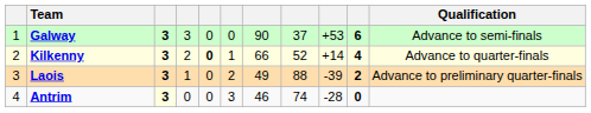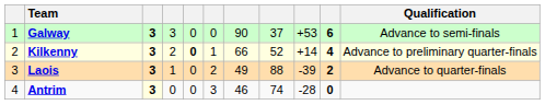 <table class="wikitable" style="text-align:center">
 <tr>
 <th width="20"></th>
 <th width="150" style="text-align:left;">Team</th>
 <th width="20"></th>
 <th width="20"></th>
 <th width="20"></th>
 <th width="20"></th>
 <th width="40"></th>
 <th width="40"></th>
 <th width="20"></th>
 <th width="20"></th>
 <th>Qualification</th>
 </tr>
 <tr style="background:#ccffcc">
 <td>1</td>
 <td align="left"><strong> <a href='#'>Galway</a> </strong></td>
 <td><strong>3</strong></td>
 <td>3</td>
 <td>0</td>
 <td>0</td>
 <td>90</td>
 <td>37</td>
 <td>+53</td>
 <td><strong>6</strong></td>
 <td>Advance to semi-finals</td>
 </tr>
 <tr style="background:#FFFFE0">
 <td>2</td>
 <td align="left"><strong> <a href='#'>Kilkenny</a> </strong></td>
 <td><strong>3</strong></td>
 <td>2</td>
 <td><strong>0</strong></td>
 <td>1</td>
 <td>66</td>
 <td>52</td>
 <td>+14</td>
 <td><strong>4</strong></td>
-<td>Advance to quarter-finals</td>
+<td>Advance to preliminary quarter-finals</td>
 </tr>
 <tr style="background:#FFDEAD">
 <td>3</td>
 <td align="left"><strong> <a href='#'>Laois</a> </strong></td>
 <td><strong>3</strong></td>
 <td>1</td>
 <td>0</td>
 <td>2</td>
 <td>49</td>
 <td>88</td>
 <td>-39</td>
 <td><strong>2</strong></td>
-<td>Advance to preliminary quarter-finals</td>
+<td>Advance to quarter-finals</td>
 </tr>
 <tr>
 <td>4</td>
 <td align="left"><strong> <a href='#'>Antrim</a> </strong></td>
 <td style="background: lightyellow;"><strong>3</strong></td>
 <td>0</td>
 <td>0</td>
 <td>3</td>
 <td>46</td>
 <td>74</td>
 <td>-28</td>
 <td><strong>0</strong></td>
 <td></td>
 </tr>
 </table>
